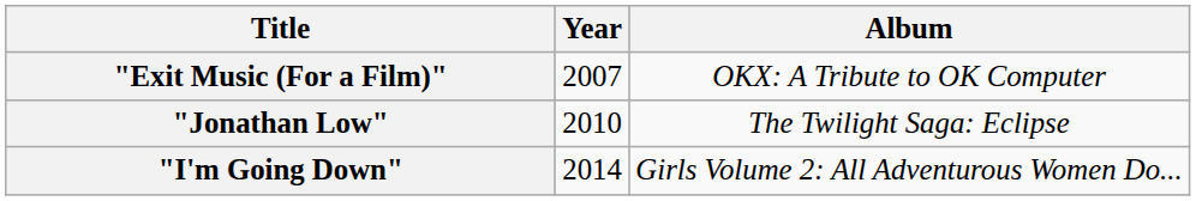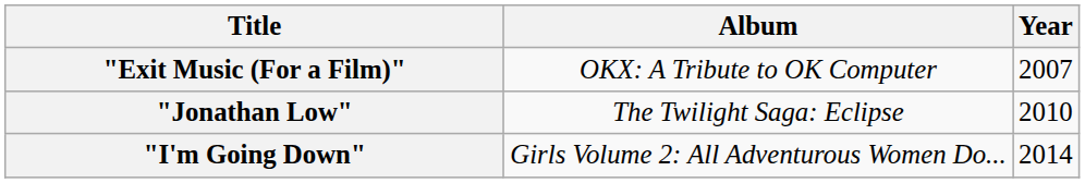 <table class="wikitable plainrowheaders" style="text-align:center;" border="1">
 <tr>
 <th scope="col" style="width:18em;">Title</th>
+<th scope="col">Album</th>
 <th scope="col">Year</th>
-<th scope="col">Album</th>
 </tr>
 <tr>
 <th scope="row">"Exit Music (For a Film)"</th>
+<td><em>OKX: A Tribute to OK Computer</em></td>
 <td>2007</td>
-<td><em>OKX: A Tribute to OK Computer</em></td>
 </tr>
 <tr>
 <th scope="row">"Jonathan Low"</th>
+<td><em>The Twilight Saga: Eclipse</em></td>
 <td>2010</td>
-<td><em>The Twilight Saga: Eclipse</em></td>
 </tr>
 <tr>
 <th scope="row">"I'm Going Down"</th>
+<td><em>Girls Volume 2: All Adventurous Women Do...</em><br></td>
 <td>2014</td>
-<td><em>Girls Volume 2: All Adventurous Women Do...</em><br></td>
 </tr>
 </table>
